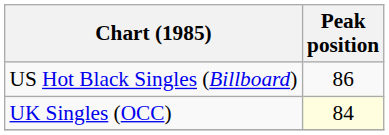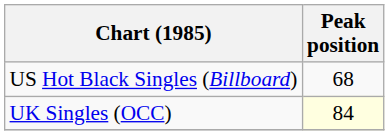 <table class="wikitable sortable">
 <tr>
 <th align="center">Chart (1985)</th>
 <th align="center">Peak<br>position</th>
 </tr>
 <tr>
 <td align="left">US <a href='#'>Hot Black Singles</a> (<a href='#'><em>Billboard</em></a>)</td>
-<td align="center">86</td>
+<td align="center">68</td>
 </tr>
 <tr>
 <td align="left"><a href='#'>UK Singles</a> (<a href='#'>OCC</a>)</td>
 <td align="center" style="background: lightyellow;">84</td>
 </tr>
 <tr>
 </tr>
 </table>
